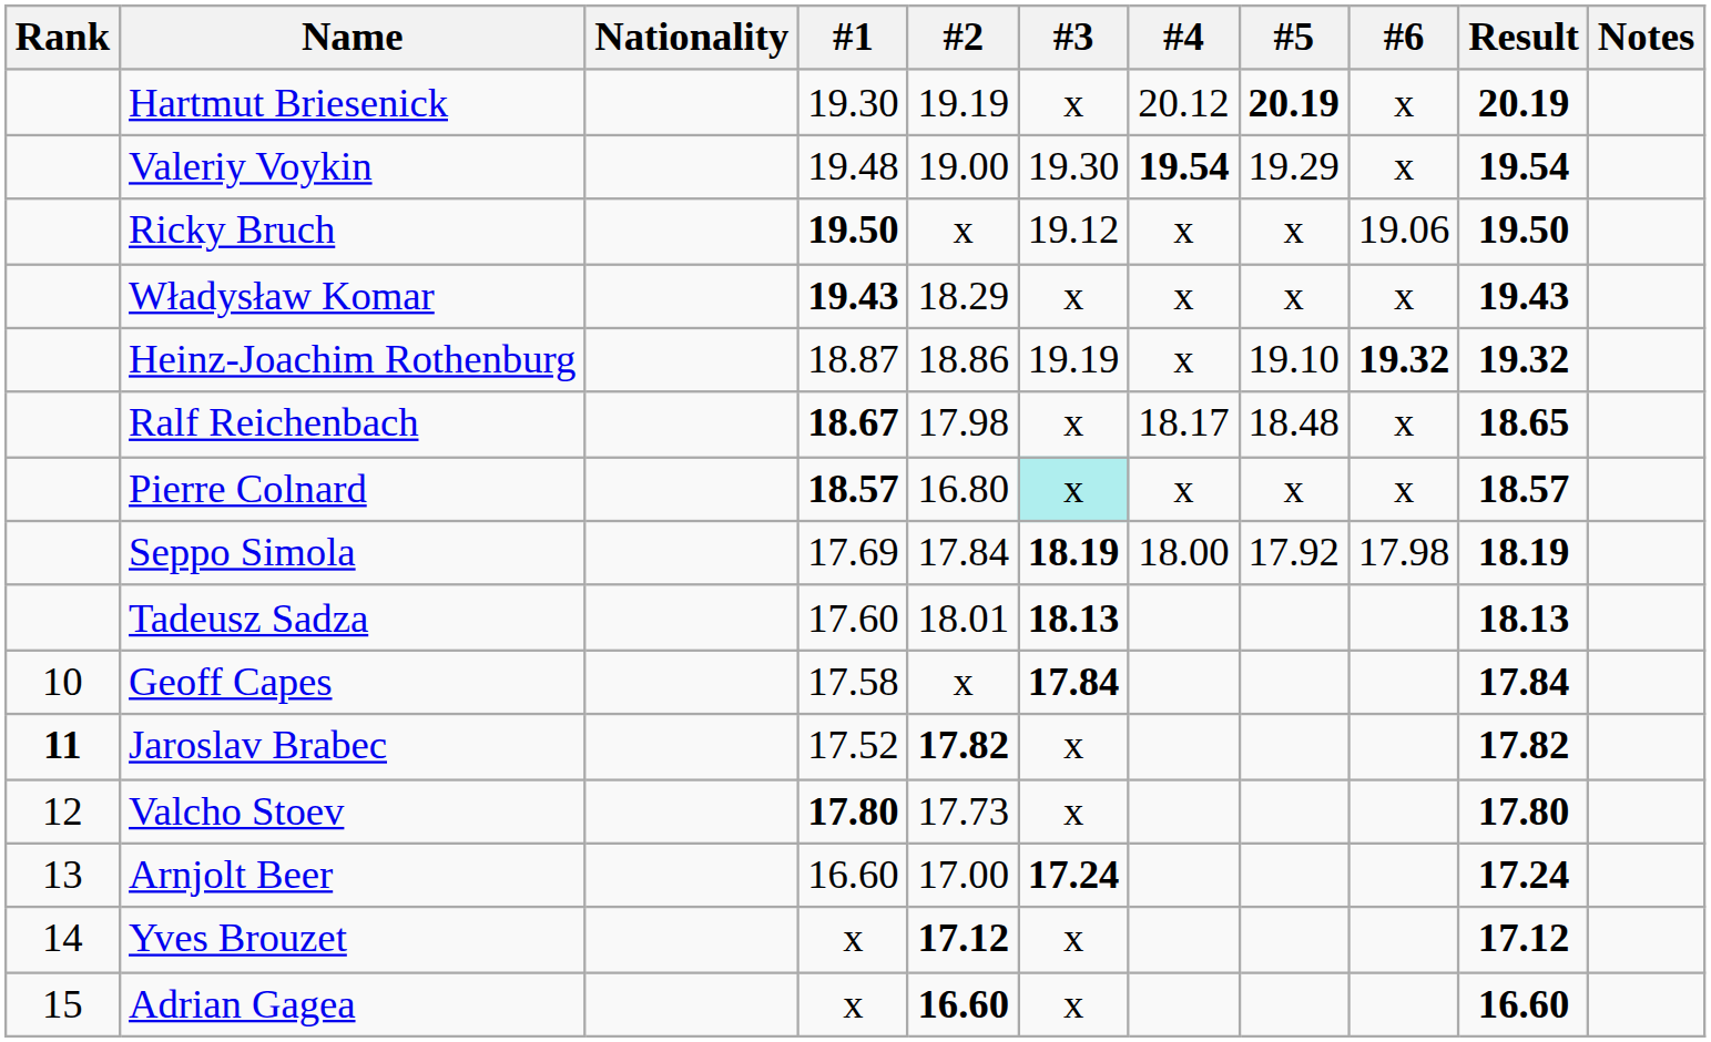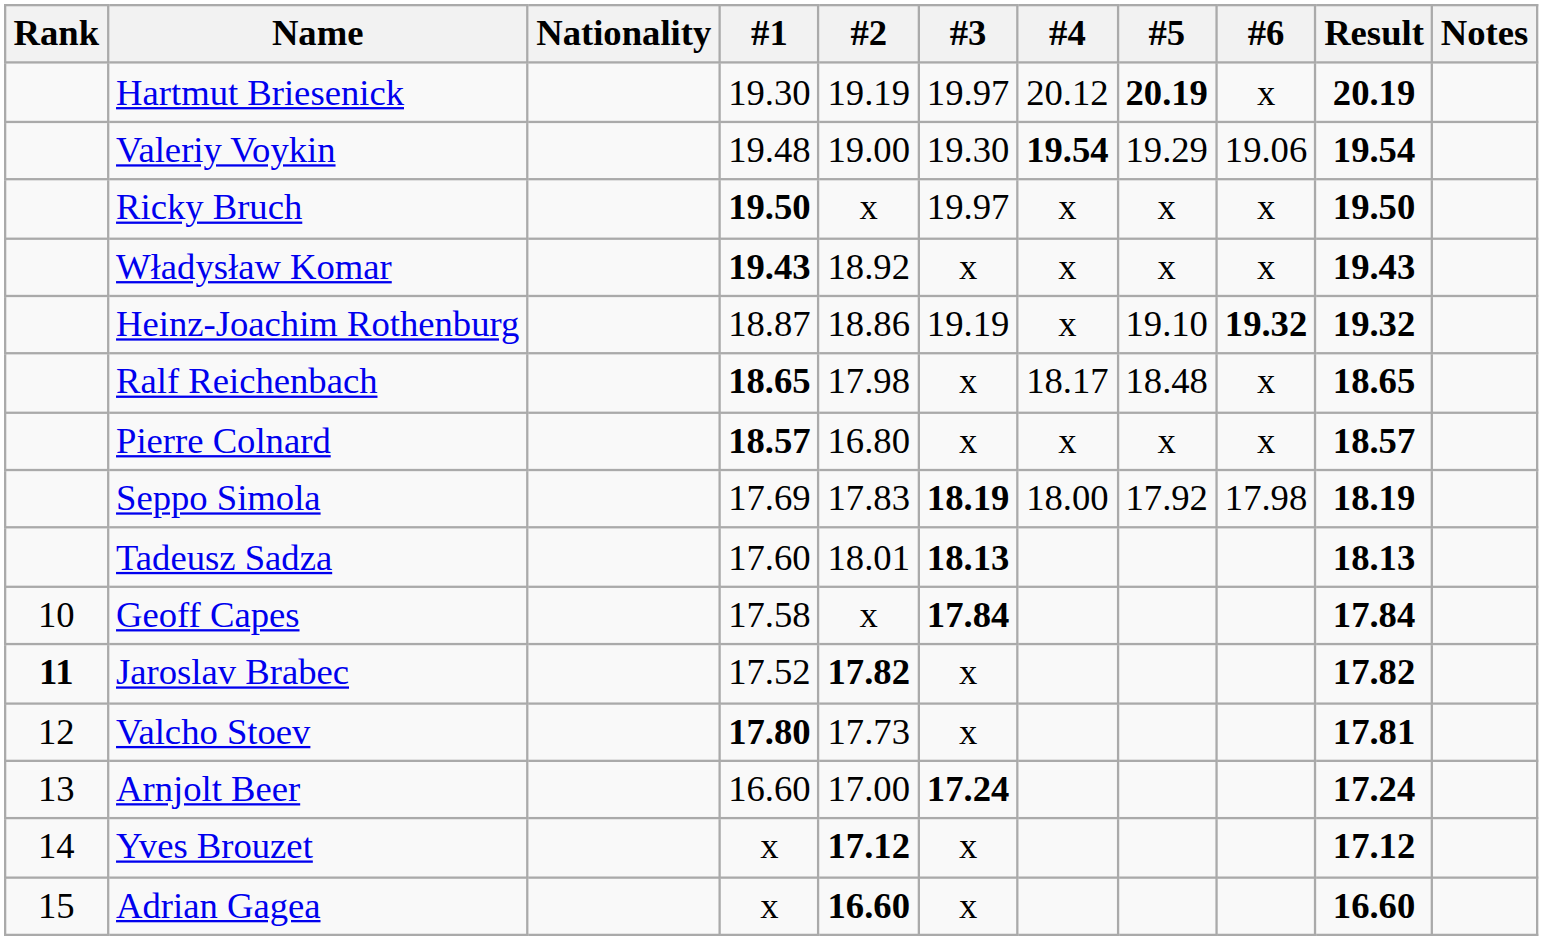 <table class="wikitable sortable" style="text-align:center">
 <tr>
 <th>Rank</th>
 <th>Name</th>
 <th>Nationality</th>
 <th>#1</th>
 <th>#2</th>
 <th>#3</th>
 <th>#4</th>
 <th>#5</th>
 <th>#6</th>
 <th>Result</th>
 <th>Notes</th>
 </tr>
 <tr>
 <td></td>
 <td align="left"><a href='#'>Hartmut Briesenick</a></td>
 <td align=left></td>
 <td>19.30</td>
 <td>19.19</td>
-<td>x</td>
+<td>19.97</td>
 <td>20.12</td>
 <td><strong>20.19</strong></td>
 <td>x</td>
 <td><strong>20.19</strong></td>
 <td></td>
 </tr>
 <tr>
 <td></td>
 <td align="left"><a href='#'>Valeriy Voykin</a></td>
 <td align=left></td>
 <td>19.48</td>
 <td>19.00</td>
 <td>19.30</td>
 <td><strong>19.54</strong></td>
 <td>19.29</td>
-<td>x</td>
+<td>19.06</td>
 <td><strong>19.54</strong></td>
 <td></td>
 </tr>
 <tr>
 <td></td>
 <td align="left"><a href='#'>Ricky Bruch</a></td>
 <td align=left></td>
 <td><strong>19.50</strong></td>
 <td>x</td>
-<td>19.12</td>
+<td>19.97</td>
 <td>x</td>
 <td>x</td>
-<td>19.06</td>
+<td>x</td>
 <td><strong>19.50</strong></td>
 <td></td>
 </tr>
 <tr>
 <td></td>
 <td align="left"><a href='#'>Władysław Komar</a></td>
 <td align=left></td>
 <td><strong>19.43</strong></td>
-<td>18.29</td>
+<td>18.92</td>
 <td>x</td>
 <td>x</td>
 <td>x</td>
 <td>x</td>
 <td><strong>19.43</strong></td>
 <td></td>
 </tr>
 <tr>
 <td></td>
 <td align="left"><a href='#'>Heinz-Joachim Rothenburg</a></td>
 <td align=left></td>
 <td>18.87</td>
 <td>18.86</td>
 <td>19.19</td>
 <td>x</td>
 <td>19.10</td>
 <td><strong>19.32</strong></td>
 <td><strong>19.32</strong></td>
 <td></td>
 </tr>
 <tr>
 <td></td>
 <td align="left"><a href='#'>Ralf Reichenbach</a></td>
 <td align=left></td>
-<td><strong>18.67</strong></td>
+<td><strong>18.65</strong></td>
 <td>17.98</td>
 <td>x</td>
 <td>18.17</td>
 <td>18.48</td>
 <td>x</td>
 <td><strong>18.65</strong></td>
 <td></td>
 </tr>
 <tr>
 <td></td>
 <td align="left"><a href='#'>Pierre Colnard</a></td>
 <td align=left></td>
 <td><strong>18.57</strong></td>
 <td>16.80</td>
-<td style="background: paleturquoise;">x</td>
+<td>x</td>
 <td>x</td>
 <td>x</td>
 <td>x</td>
 <td><strong>18.57</strong></td>
 <td></td>
 </tr>
 <tr>
 <td></td>
 <td align="left"><a href='#'>Seppo Simola</a></td>
 <td align=left></td>
 <td>17.69</td>
-<td>17.84</td>
+<td>17.83</td>
 <td><strong>18.19</strong></td>
 <td>18.00</td>
 <td>17.92</td>
 <td>17.98</td>
 <td><strong>18.19</strong></td>
 <td></td>
 </tr>
 <tr>
 <td></td>
 <td align="left"><a href='#'>Tadeusz Sadza</a></td>
 <td align=left></td>
 <td>17.60</td>
 <td>18.01</td>
 <td><strong>18.13</strong></td>
 <td></td>
 <td></td>
 <td></td>
 <td><strong>18.13</strong></td>
 <td></td>
 </tr>
 <tr>
 <td>10</td>
 <td align="left"><a href='#'>Geoff Capes</a></td>
 <td align=left></td>
 <td>17.58</td>
 <td>x</td>
 <td><strong>17.84</strong></td>
 <td></td>
 <td></td>
 <td></td>
 <td><strong>17.84</strong></td>
 <td></td>
 </tr>
 <tr>
 <td><strong>11</strong></td>
 <td align="left"><a href='#'>Jaroslav Brabec</a></td>
 <td align=left></td>
 <td>17.52</td>
 <td><strong>17.82</strong></td>
 <td>x</td>
 <td></td>
 <td></td>
 <td></td>
 <td><strong>17.82</strong></td>
 <td></td>
 </tr>
 <tr>
 <td>12</td>
 <td align="left"><a href='#'>Valcho Stoev</a></td>
 <td align=left></td>
 <td><strong>17.80</strong></td>
 <td>17.73</td>
 <td>x</td>
 <td></td>
 <td></td>
 <td></td>
-<td><strong>17.80</strong></td>
+<td><strong>17.81</strong></td>
 <td></td>
 </tr>
 <tr>
 <td>13</td>
 <td align="left"><a href='#'>Arnjolt Beer</a></td>
 <td align=left></td>
 <td>16.60</td>
 <td>17.00</td>
 <td><strong>17.24</strong></td>
 <td></td>
 <td></td>
 <td></td>
 <td><strong>17.24</strong></td>
 <td></td>
 </tr>
 <tr>
 <td>14</td>
 <td align="left"><a href='#'>Yves Brouzet</a></td>
 <td align=left></td>
 <td>x</td>
 <td><strong>17.12</strong></td>
 <td>x</td>
 <td></td>
 <td></td>
 <td></td>
 <td><strong>17.12</strong></td>
 <td></td>
 </tr>
 <tr>
 <td>15</td>
 <td align="left"><a href='#'>Adrian Gagea</a></td>
 <td align=left></td>
 <td>x</td>
 <td><strong>16.60</strong></td>
 <td>x</td>
 <td></td>
 <td></td>
 <td></td>
 <td><strong>16.60</strong></td>
 <td></td>
 </tr>
 </table>
